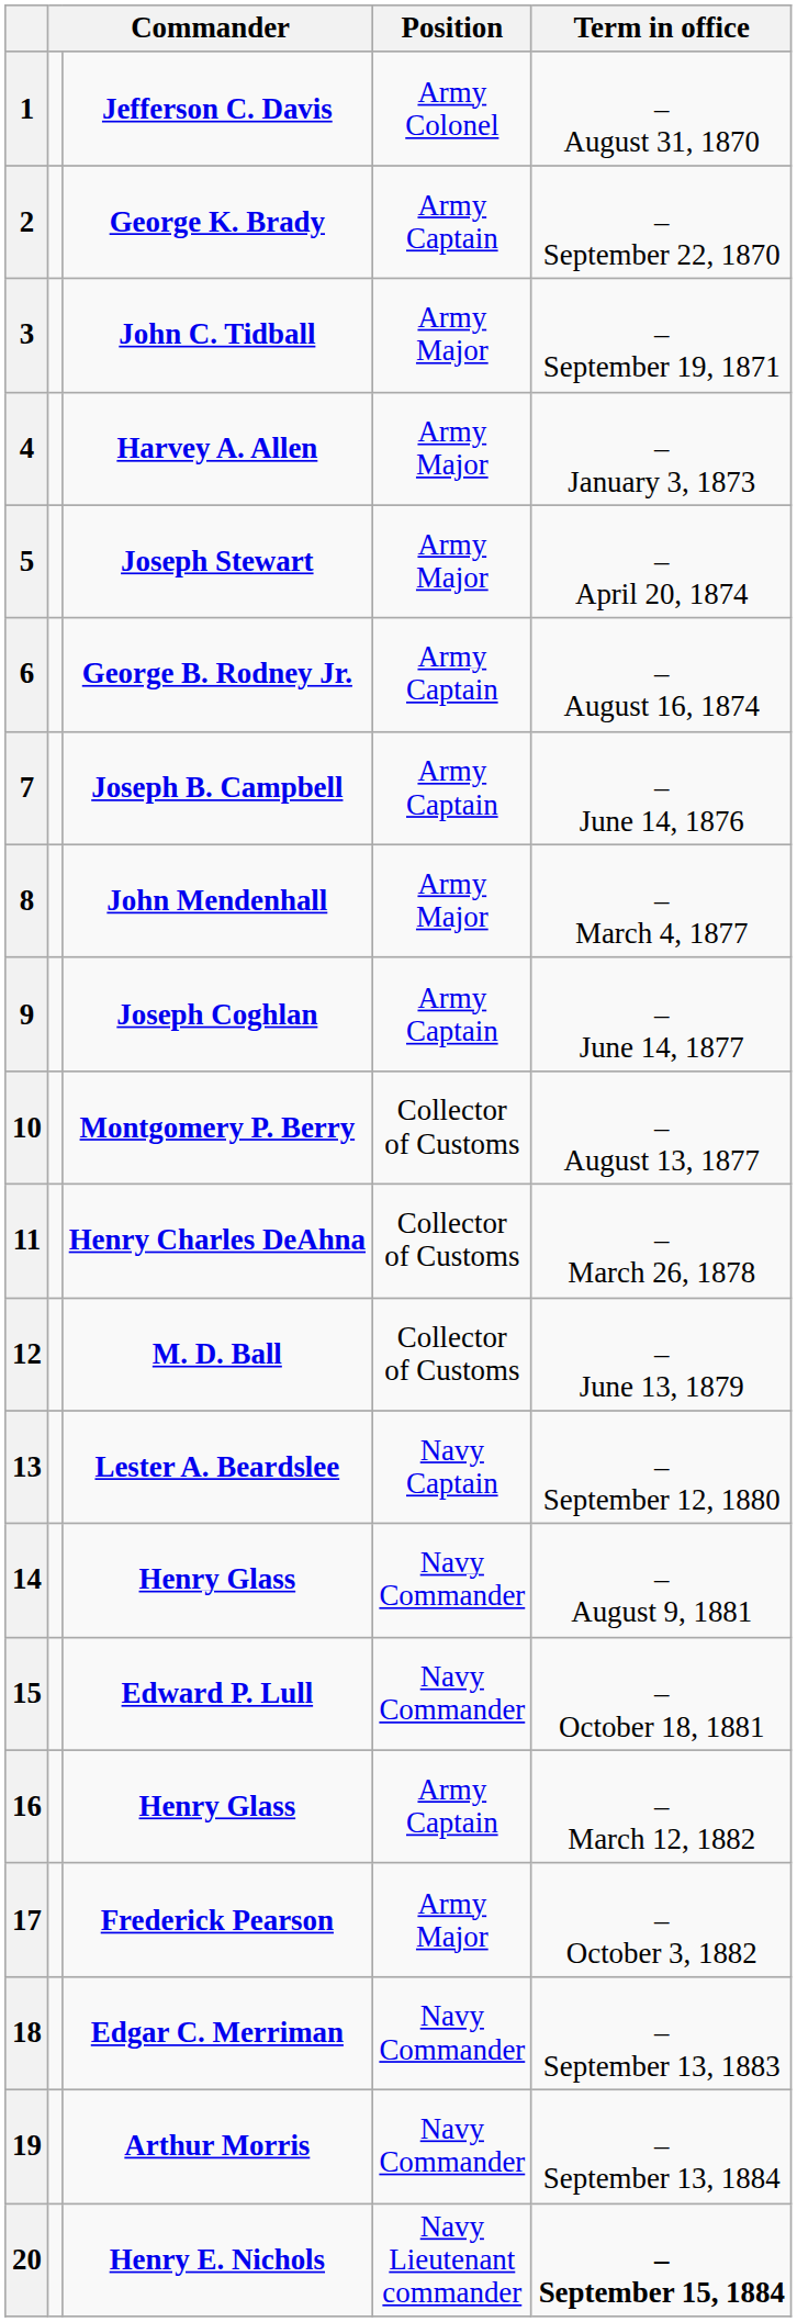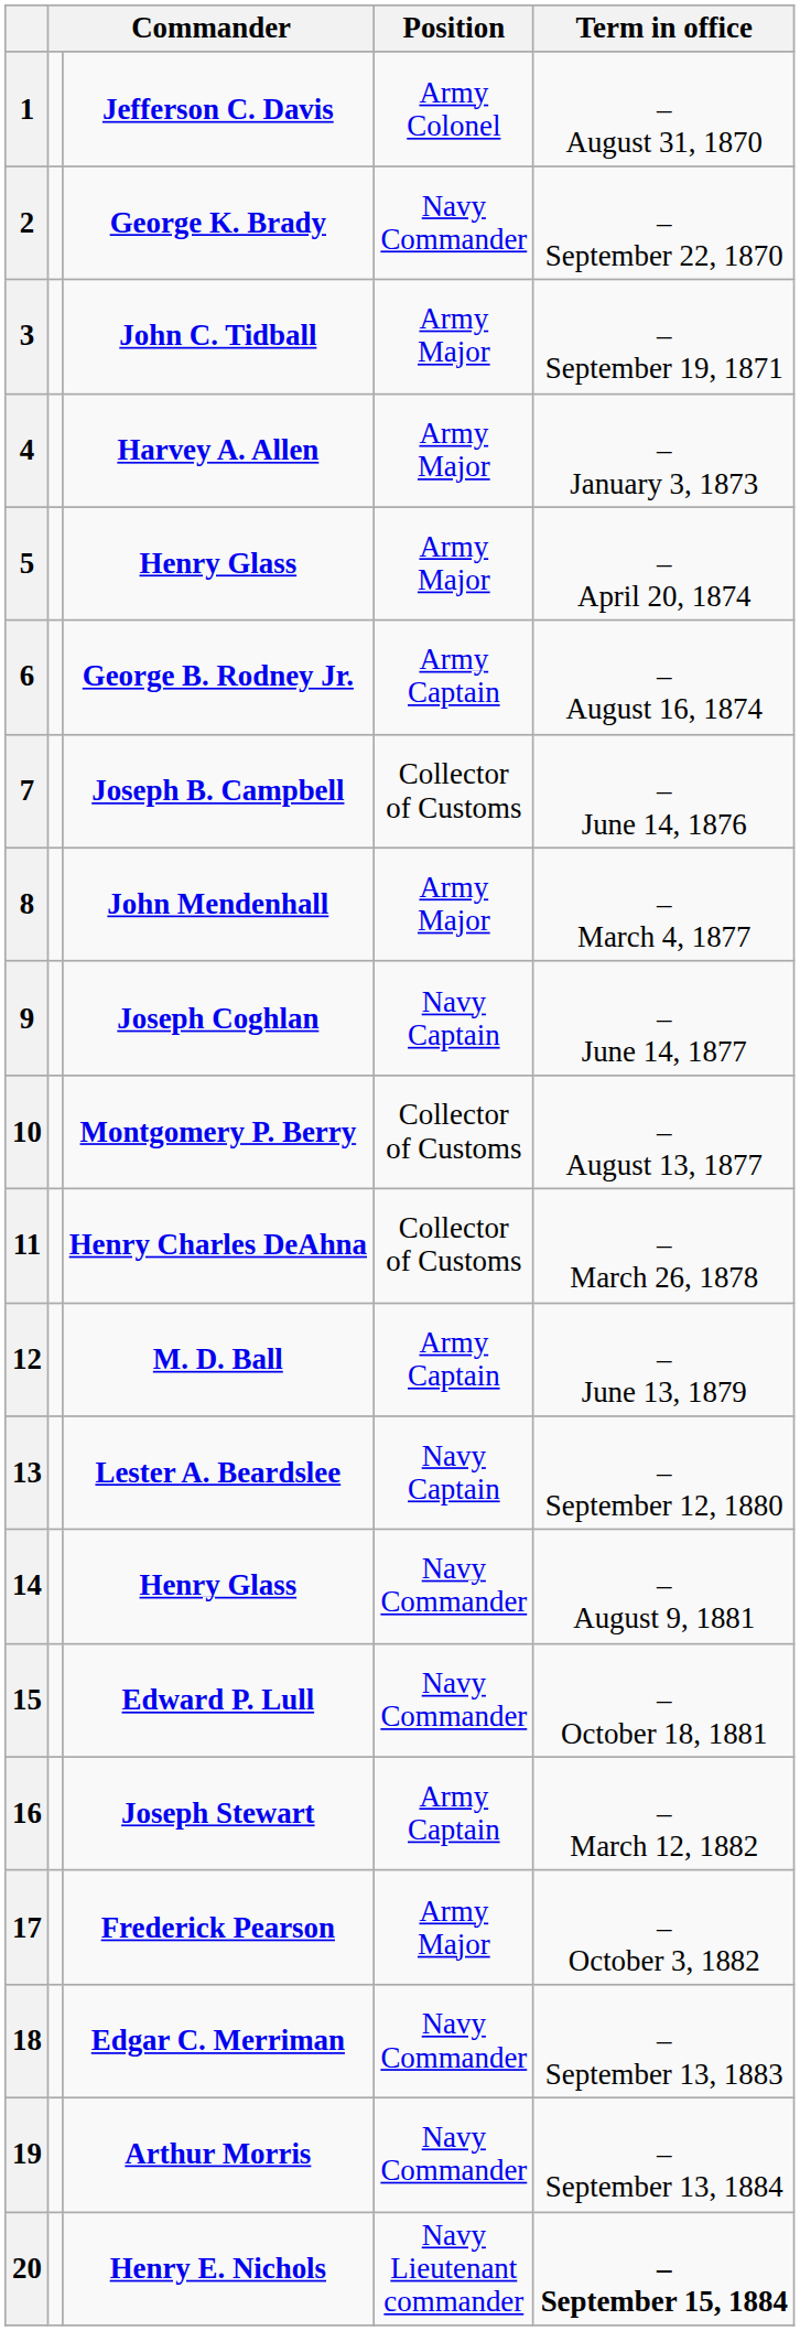 <table class="wikitable sortable mw-collapsible sticky-header-multi" style="text-align:center;">
 <tr>
 <th scope="col" data-sort-type="number"></th>
 <th colspan="2" scope="colgroup">Commander</th>
 <th scope="col">Position</th>
 <th scope="col">Term in office</th>
 </tr>
 <tr style="height:2em;">
 <th scope="row">1</th>
 <td data-sort-value="Davis, Jefferson"></td>
 <td><strong><a href='#'>Jefferson C. Davis</a></strong><br></td>
 <td data-sort-value="6"><a href='#'>Army</a><br><a href='#'>Colonel</a></td>
 <td><br>–<br>August 31, 1870</td>
 </tr>
 <tr style="height:2em;">
 <th scope="row">2</th>
 <td data-sort-value="Brady, George"></td>
 <td><strong><a href='#'>George K. Brady</a></strong><br></td>
-<td data-sort-value="3"><a href='#'>Army</a><br><a href='#'>Captain</a></td>
+<td data-sort-value="5"><a href='#'>Navy</a><br><a href='#'>Commander</a></td>
 <td><br>–<br>September 22, 1870</td>
 </tr>
 <tr style="height:2em;">
 <th scope="row">3</th>
 <td data-sort-value="Tidball, John"></td>
 <td><strong><a href='#'>John C. Tidball</a></strong><br></td>
 <td data-sort-value="4"><a href='#'>Army</a><br><a href='#'>Major</a></td>
 <td><br>–<br>September 19, 1871</td>
 </tr>
 <tr style="height:2em;">
 <th scope="row">4</th>
 <td data-sort-value="Allen, Harvey"></td>
 <td><strong><a href='#'>Harvey A. Allen</a></strong><br></td>
 <td data-sort-value="4"><a href='#'>Army</a><br><a href='#'>Major</a></td>
 <td><br>–<br>January 3, 1873</td>
 </tr>
 <tr style="height:2em;">
 <th scope="row">5</th>
 <td data-sort-value="Stewart, Joseph"></td>
-<td><strong><a href='#'>Joseph Stewart</a></strong><br></td>
+<td><strong><a href='#'>Henry Glass</a></strong><br></td>
 <td data-sort-value="4"><a href='#'>Army</a><br><a href='#'>Major</a></td>
 <td><br>–<br>April 20, 1874</td>
 </tr>
 <tr style="height:2em;">
 <th scope="row">6</th>
 <td data-sort-value="Rodney, George"></td>
 <td><strong><a href='#'>George B. Rodney Jr.</a></strong><br></td>
 <td data-sort-value="3"><a href='#'>Army</a><br><a href='#'>Captain</a></td>
 <td><br>–<br>August 16, 1874</td>
 </tr>
 <tr style="height:2em;">
 <th scope="row">7</th>
 <td data-sort-value="Campbell, Joseph"></td>
 <td><strong><a href='#'>Joseph B. Campbell</a></strong><br></td>
-<td data-sort-value="3"><a href='#'>Army</a><br><a href='#'>Captain</a></td>
+<td data-sort-value="0">Collector<br>of Customs</td>
 <td><br>–<br>June 14, 1876</td>
 </tr>
 <tr style="height:2em;">
 <th scope="row">8</th>
 <td data-sort-value="Mendenhall, John"></td>
 <td><strong><a href='#'>John Mendenhall</a></strong><br></td>
 <td data-sort-value="4"><a href='#'>Army</a><br><a href='#'>Major</a></td>
 <td><br>–<br>March 4, 1877</td>
 </tr>
 <tr style="height:2em;">
 <th scope="row">9</th>
 <td data-sort-value="Morris, Arthur"></td>
 <td><strong><a href='#'>Joseph Coghlan</a></strong><br></td>
-<td data-sort-value="3"><a href='#'>Army</a><br><a href='#'>Captain</a></td>
+<td data-sort-value="6"><a href='#'>Navy</a><br><a href='#'>Captain</a></td>
 <td><br>–<br>June 14, 1877</td>
 </tr>
 <tr style="height:2em;">
 <th scope="row">10</th>
 <td data-sort-value="Berry, Montgomery"></td>
 <td><strong><a href='#'>Montgomery P. Berry</a></strong><br></td>
 <td data-sort-value="0">Collector<br>of Customs</td>
 <td><br>–<br>August 13, 1877</td>
 </tr>
 <tr style="height:2em;">
 <th scope="row">11</th>
 <td data-sort-value="DeAhna, Henry"></td>
 <td><strong><a href='#'>Henry Charles DeAhna</a></strong><br></td>
 <td data-sort-value="0">Collector<br>of Customs</td>
 <td><br>–<br>March 26, 1878</td>
 </tr>
 <tr style="height:2em;">
 <th scope="row">12</th>
 <td data-sort-value="Ball, M. D."></td>
 <td><strong><a href='#'>M. D. Ball</a></strong><br></td>
-<td data-sort-value="0">Collector<br>of Customs</td>
+<td data-sort-value="3"><a href='#'>Army</a><br><a href='#'>Captain</a></td>
 <td><br>–<br>June 13, 1879</td>
 </tr>
 <tr style="height:2em;">
 <th scope="row">13</th>
 <td data-sort-value="Beardslee, Lester"></td>
 <td><strong><a href='#'>Lester A. Beardslee</a></strong><br></td>
 <td data-sort-value="6"><a href='#'>Navy</a><br><a href='#'>Captain</a></td>
 <td><br>–<br>September 12, 1880</td>
 </tr>
 <tr style="height:2em;">
 <th scope="row">14</th>
 <td data-sort-value="Glass, Henry"></td>
 <td><strong><a href='#'>Henry Glass</a></strong><br></td>
 <td data-sort-value="5"><a href='#'>Navy</a><br><a href='#'>Commander</a></td>
 <td><br>–<br>August 9, 1881</td>
 </tr>
 <tr style="height:2em;">
 <th scope="row">15</th>
 <td data-sort-value="Lull, Edward"></td>
 <td><strong><a href='#'>Edward P. Lull</a></strong><br></td>
 <td data-sort-value="5"><a href='#'>Navy</a><br><a href='#'>Commander</a></td>
 <td><br>–<br>October 18, 1881</td>
 </tr>
 <tr style="height:2em;">
 <th scope="row">16</th>
 <td data-sort-value="Glass, Henry"></td>
-<td><strong><a href='#'>Henry Glass</a></strong><br></td>
+<td><strong><a href='#'>Joseph Stewart</a></strong><br></td>
 <td data-sort-value="3"><a href='#'>Army</a><br><a href='#'>Captain</a></td>
 <td><br>–<br>March 12, 1882</td>
 </tr>
 <tr style="height:2em;">
 <th scope="row">17</th>
 <td data-sort-value="Pearson, Frederick"></td>
 <td><strong><a href='#'>Frederick Pearson</a></strong><br></td>
 <td data-sort-value="4"><a href='#'>Army</a><br><a href='#'>Major</a></td>
 <td><br>–<br>October 3, 1882</td>
 </tr>
 <tr style="height:2em;">
 <th scope="row">18</th>
 <td data-sort-value="Merriman, Edgar"></td>
 <td><strong><a href='#'>Edgar C. Merriman</a></strong><br></td>
 <td data-sort-value="5"><a href='#'>Navy</a><br><a href='#'>Commander</a></td>
 <td><br>–<br>September 13, 1883</td>
 </tr>
 <tr style="height:2em;">
 <th scope="row">19</th>
 <td data-sort-value="Coghlan, Joseph"></td>
 <td><strong><a href='#'>Arthur Morris</a></strong><br></td>
 <td data-sort-value="5"><a href='#'>Navy</a><br><a href='#'>Commander</a></td>
 <td><br>–<br>September 13, 1884</td>
 </tr>
 <tr style="height:2em;">
 <th scope="row">20</th>
 <td data-sort-value="Nichols, Henry"></td>
 <td><strong><a href='#'>Henry E. Nichols</a></strong><br></td>
 <td data-sort-value="4"><a href='#'>Navy</a><br><a href='#'>Lieutenant<br>commander</a></td>
 <td><strong><br>–<br>September 15, 1884</strong></td>
 </tr>
 </table>
